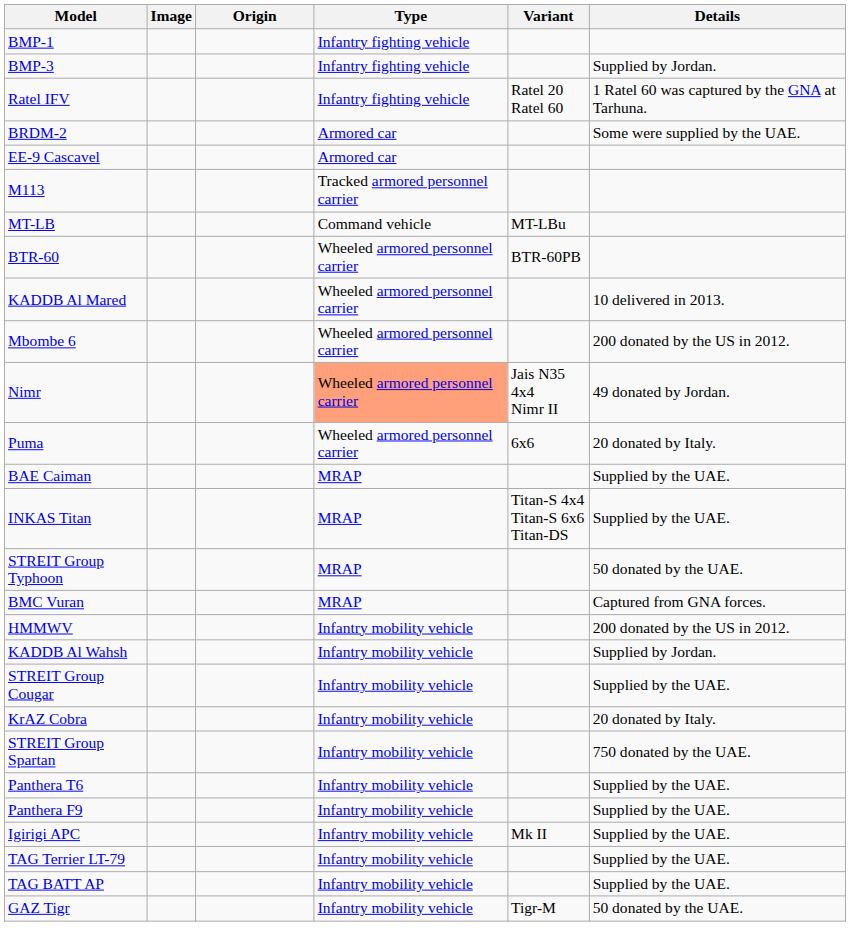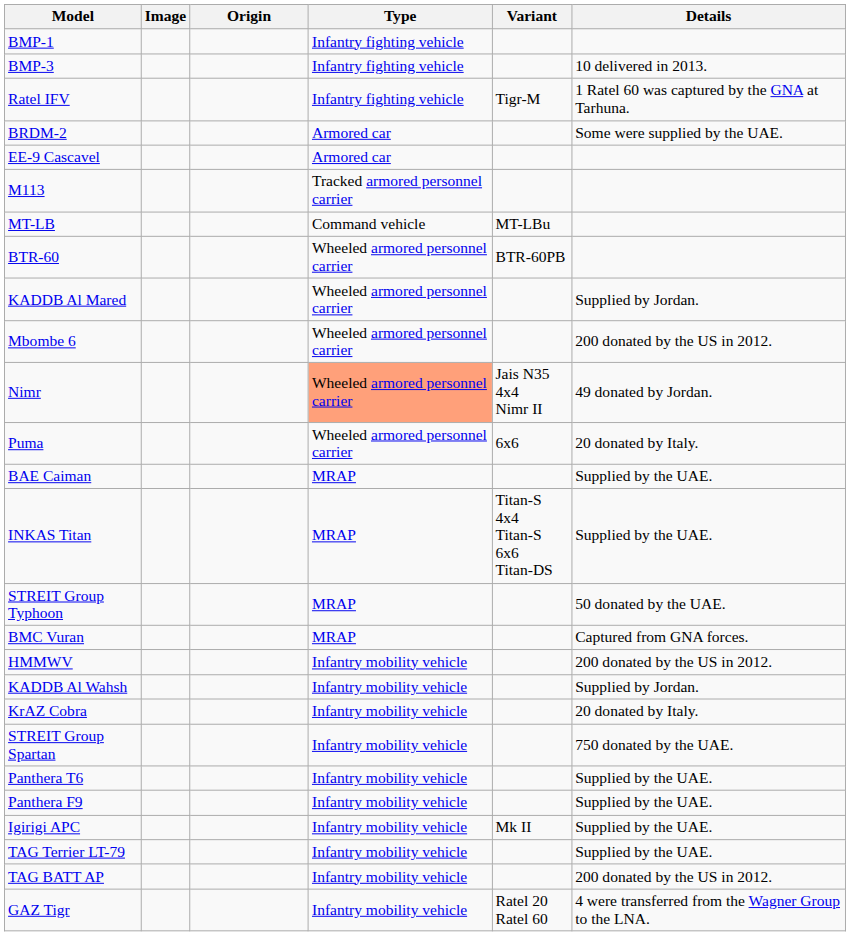 <table class="wikitable sortable">
 <tr>
 <th>Model</th>
 <th>Image</th>
 <th style="width:115px;">Origin</th>
 <th>Type</th>
 <th>Variant</th>
 <th>Details</th>
 </tr>
 <tr>
 <td><a href='#'>BMP-1</a></td>
 <td></td>
 <td></td>
 <td><a href='#'>Infantry fighting vehicle</a></td>
 <td></td>
 <td></td>
 </tr>
 <tr>
 <td><a href='#'>BMP-3</a></td>
 <td></td>
 <td></td>
 <td><a href='#'>Infantry fighting vehicle</a></td>
 <td></td>
-<td>Supplied by Jordan.</td>
+<td>10 delivered in 2013.</td>
 </tr>
 <tr>
 <td><a href='#'>Ratel IFV</a></td>
 <td></td>
 <td></td>
 <td><a href='#'>Infantry fighting vehicle</a></td>
-<td>Ratel 20 <br> Ratel 60</td>
+<td>Tigr-M</td>
 <td>1 Ratel 60 was captured by the <a href='#'>GNA</a> at Tarhuna.</td>
 </tr>
 <tr>
 <td><a href='#'>BRDM-2</a></td>
 <td></td>
 <td> <br> </td>
 <td><a href='#'>Armored car</a></td>
 <td></td>
 <td>Some were supplied by the UAE.</td>
 </tr>
 <tr>
 <td><a href='#'>EE-9 Cascavel</a></td>
 <td></td>
 <td></td>
 <td><a href='#'>Armored car</a></td>
 <td></td>
 <td></td>
 </tr>
 <tr>
 <td><a href='#'>M113</a></td>
 <td></td>
 <td></td>
 <td>Tracked <a href='#'>armored personnel carrier</a></td>
 <td></td>
 <td></td>
 </tr>
 <tr>
 <td><a href='#'>MT-LB</a></td>
 <td></td>
 <td></td>
 <td>Command vehicle</td>
 <td>MT-LBu</td>
 <td></td>
 </tr>
 <tr>
 <td><a href='#'>BTR-60</a></td>
 <td></td>
 <td></td>
 <td>Wheeled <a href='#'>armored personnel carrier</a></td>
 <td>BTR-60PB</td>
 <td></td>
 </tr>
 <tr>
 <td><a href='#'>KADDB Al Mared</a></td>
 <td></td>
 <td></td>
 <td>Wheeled <a href='#'>armored personnel carrier</a></td>
 <td></td>
-<td>10 delivered in 2013.</td>
+<td>Supplied by Jordan.</td>
 </tr>
 <tr>
 <td><a href='#'>Mbombe 6</a></td>
 <td></td>
 <td></td>
 <td>Wheeled <a href='#'>armored personnel carrier</a></td>
 <td></td>
 <td>200 donated by the US in 2012.</td>
 </tr>
 <tr>
 <td><a href='#'>Nimr</a></td>
 <td></td>
 <td></td>
 <td style="background: lightsalmon;">Wheeled <a href='#'>armored personnel carrier</a></td>
 <td>Jais N35 4x4<br>Nimr II</td>
 <td>49 donated by Jordan.</td>
 </tr>
 <tr>
 <td><a href='#'>Puma</a></td>
 <td></td>
 <td></td>
 <td>Wheeled <a href='#'>armored personnel carrier</a></td>
 <td>6x6</td>
 <td>20 donated by Italy.</td>
 </tr>
 <tr>
 <td><a href='#'>BAE Caiman</a></td>
 <td></td>
 <td></td>
 <td><a href='#'>MRAP</a></td>
 <td></td>
 <td>Supplied by the UAE.</td>
 </tr>
 <tr>
 <td><a href='#'>INKAS Titan</a></td>
 <td></td>
 <td></td>
 <td><a href='#'>MRAP</a></td>
 <td>Titan-S 4x4<br>Titan-S 6x6<br>Titan-DS</td>
 <td>Supplied by the UAE.</td>
 </tr>
 <tr>
 <td><a href='#'>STREIT Group Typhoon</a></td>
 <td></td>
 <td></td>
 <td><a href='#'>MRAP</a></td>
 <td></td>
 <td>50 donated by the UAE.</td>
 </tr>
 <tr>
 <td><a href='#'>BMC Vuran</a></td>
 <td></td>
 <td></td>
 <td><a href='#'>MRAP</a></td>
 <td></td>
 <td>Captured from GNA forces.</td>
 </tr>
 <tr>
 <td><a href='#'>HMMWV</a></td>
 <td></td>
 <td></td>
 <td><a href='#'>Infantry mobility vehicle</a></td>
 <td></td>
 <td>200 donated by the US in 2012.</td>
 </tr>
 <tr>
 <td><a href='#'>KADDB Al Wahsh</a></td>
 <td></td>
 <td></td>
 <td><a href='#'>Infantry mobility vehicle</a></td>
 <td></td>
 <td>Supplied by Jordan.</td>
 </tr>
 <tr>
-<td><a href='#'>STREIT Group Cougar</a></td>
-<td></td>
-<td></td>
-<td><a href='#'>Infantry mobility vehicle</a></td>
-<td></td>
-<td>Supplied by the UAE.</td>
-</tr>
-<tr>
 <td><a href='#'>KrAZ Cobra</a></td>
 <td></td>
 <td></td>
 <td><a href='#'>Infantry mobility vehicle</a></td>
 <td></td>
 <td>20 donated by Italy.</td>
 </tr>
 <tr>
 <td><a href='#'>STREIT Group Spartan</a></td>
 <td></td>
 <td></td>
 <td><a href='#'>Infantry mobility vehicle</a></td>
 <td></td>
 <td>750 donated by the UAE.</td>
 </tr>
 <tr>
 <td><a href='#'>Panthera T6</a></td>
 <td></td>
 <td></td>
 <td><a href='#'>Infantry mobility vehicle</a></td>
 <td></td>
 <td>Supplied by the UAE.</td>
 </tr>
 <tr>
 <td><a href='#'>Panthera F9</a></td>
 <td></td>
 <td></td>
 <td><a href='#'>Infantry mobility vehicle</a></td>
 <td></td>
 <td>Supplied by the UAE.</td>
 </tr>
 <tr>
 <td><a href='#'>Igirigi APC</a></td>
 <td></td>
 <td></td>
 <td><a href='#'>Infantry mobility vehicle</a></td>
 <td>Mk II</td>
 <td>Supplied by the UAE.</td>
 </tr>
 <tr>
 <td><a href='#'>TAG Terrier LT-79</a></td>
 <td></td>
 <td></td>
 <td><a href='#'>Infantry mobility vehicle</a></td>
 <td></td>
 <td>Supplied by the UAE.</td>
 </tr>
 <tr>
 <td><a href='#'>TAG BATT AP</a></td>
 <td></td>
 <td></td>
 <td><a href='#'>Infantry mobility vehicle</a></td>
 <td></td>
-<td>Supplied by the UAE.</td>
+<td>200 donated by the US in 2012.</td>
 </tr>
 <tr>
 <td><a href='#'>GAZ Tigr</a></td>
 <td></td>
 <td></td>
 <td><a href='#'>Infantry mobility vehicle</a></td>
-<td>Tigr-M</td>
-<td>50 donated by the UAE.</td>
+<td>Ratel 20 <br> Ratel 60</td>
+<td>4 were transferred from the <a href='#'>Wagner Group</a> to the LNA.</td>
 </tr>
 </table>
